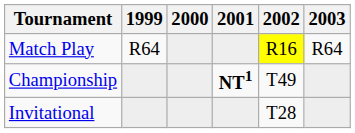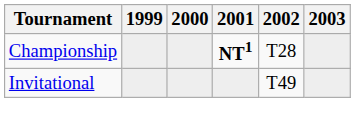 <table class="wikitable" style="text-align:center;">
 <tr>
 <th>Tournament</th>
 <th>1999</th>
 <th>2000</th>
 <th>2001</th>
 <th>2002</th>
 <th>2003</th>
 </tr>
 <tr>
-<td align="left"><a href='#'>Match Play</a></td>
-<td>R64</td>
-<td style="background:#eeeeee;"></td>
-<td style="background:#eeeeee;"></td>
-<td style="background:yellow;">R16</td>
-<td>R64</td>
-</tr>
-<tr>
 <td align="left"><a href='#'>Championship</a></td>
 <td style="background:#eeeeee;"></td>
 <td style="background:#eeeeee;"></td>
 <td><strong>NT<sup>1</sup></strong></td>
-<td>T49</td>
+<td>T28</td>
 <td style="background:#eeeeee;"></td>
 </tr>
 <tr>
 <td align="left"><a href='#'>Invitational</a></td>
 <td style="background:#eeeeee;"></td>
 <td style="background:#eeeeee;"></td>
 <td style="background:#eeeeee;"></td>
-<td>T28</td>
+<td>T49</td>
 <td style="background:#eeeeee;"></td>
 </tr>
 </table>
